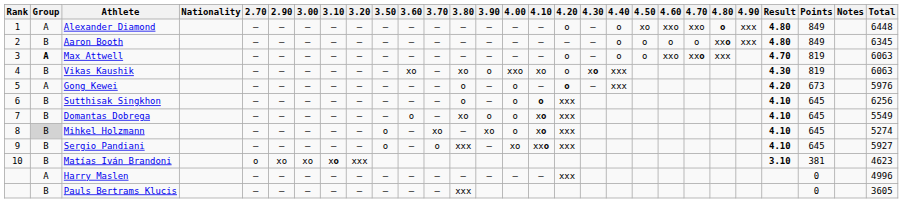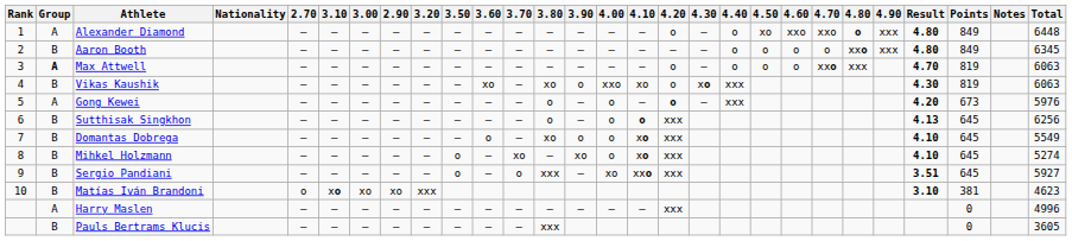 <table class="wikitable sortable" style="text-align:center; font-size:85%">
 <tr>
 <th>Rank</th>
 <th>Group</th>
 <th>Athlete</th>
 <th>Nationality</th>
 <th>2.70</th>
+<th>3.10</th>
+<th>3.00</th>
 <th>2.90</th>
-<th>3.00</th>
-<th>3.10</th>
 <th>3.20</th>
 <th>3.50</th>
 <th>3.60</th>
 <th>3.70</th>
 <th>3.80</th>
 <th>3.90</th>
 <th>4.00</th>
 <th>4.10</th>
 <th>4.20</th>
 <th>4.30</th>
 <th>4.40</th>
 <th>4.50</th>
 <th>4.60</th>
 <th>4.70</th>
 <th>4.80</th>
 <th>4.90</th>
 <th>Result</th>
 <th>Points</th>
 <th>Notes</th>
 <th>Total</th>
 </tr>
 <tr>
 <td>1</td>
 <td>A</td>
 <td align=left><a href='#'>Alexander Diamond</a></td>
 <td align=left></td>
 <td>–</td>
 <td>–</td>
 <td>–</td>
 <td>–</td>
 <td>–</td>
 <td>–</td>
 <td>–</td>
 <td>–</td>
 <td>–</td>
 <td>–</td>
 <td>–</td>
 <td>–</td>
 <td>o</td>
 <td>–</td>
 <td>o</td>
 <td>xo</td>
 <td>xxo</td>
 <td>xxo</td>
 <td><strong>o</strong></td>
 <td>xxx</td>
 <td><strong>4.80</strong></td>
 <td>849</td>
 <td></td>
 <td>6448</td>
 </tr>
 <tr>
 <td>2</td>
 <td>B</td>
 <td align=left><a href='#'>Aaron Booth</a></td>
 <td align=left></td>
 <td>–</td>
 <td>–</td>
 <td>–</td>
 <td>–</td>
 <td>–</td>
 <td>–</td>
 <td>–</td>
 <td>–</td>
 <td>–</td>
 <td>–</td>
 <td>–</td>
 <td>–</td>
 <td>–</td>
 <td>–</td>
 <td>o</td>
 <td>o</td>
 <td>o</td>
 <td>o</td>
 <td>xx<strong>o</strong></td>
 <td>xxx</td>
 <td><strong>4.80</strong></td>
 <td>849</td>
 <td></td>
 <td>6345</td>
 </tr>
 <tr>
 <td>3</td>
 <td><strong>A</strong></td>
 <td align=left><a href='#'>Max Attwell</a></td>
 <td align=left></td>
 <td>–</td>
 <td>–</td>
 <td>–</td>
 <td>–</td>
 <td>–</td>
 <td>–</td>
 <td>–</td>
 <td>–</td>
 <td>–</td>
 <td>–</td>
 <td>–</td>
 <td>–</td>
 <td>o</td>
 <td>–</td>
 <td>o</td>
 <td>o</td>
-<td>xxo</td>
+<td>o</td>
 <td>xx<strong>o</strong></td>
 <td>xxx</td>
 <td></td>
 <td><strong>4.70</strong></td>
 <td>819</td>
 <td></td>
 <td>6063</td>
 </tr>
 <tr>
 <td>4</td>
 <td>B</td>
 <td align=left><a href='#'>Vikas Kaushik</a></td>
 <td align=left></td>
 <td>–</td>
 <td>–</td>
 <td>–</td>
 <td>–</td>
 <td>–</td>
 <td>–</td>
 <td>xo</td>
 <td>–</td>
 <td>xo</td>
 <td>o</td>
 <td>xxo</td>
 <td>xo</td>
 <td>o</td>
 <td>x<strong>o</strong></td>
 <td>xxx</td>
 <td></td>
 <td></td>
 <td></td>
 <td></td>
 <td></td>
 <td><strong>4.30</strong></td>
 <td>819</td>
 <td></td>
 <td>6063</td>
 </tr>
 <tr>
 <td>5</td>
 <td>A</td>
 <td align=left><a href='#'>Gong Kewei</a></td>
 <td align=left></td>
 <td>–</td>
 <td>–</td>
 <td>–</td>
 <td>–</td>
 <td>–</td>
 <td>–</td>
 <td>–</td>
 <td>–</td>
 <td>o</td>
 <td>–</td>
 <td>o</td>
 <td>–</td>
 <td><strong>o</strong></td>
 <td>–</td>
 <td>xxx</td>
 <td></td>
 <td></td>
 <td></td>
 <td></td>
 <td></td>
 <td><strong>4.20</strong></td>
 <td>673</td>
 <td></td>
 <td>5976</td>
 </tr>
 <tr>
 <td>6</td>
 <td>B</td>
 <td align=left><a href='#'>Sutthisak Singkhon</a></td>
 <td align=left></td>
 <td>–</td>
 <td>–</td>
 <td>–</td>
 <td>–</td>
 <td>–</td>
 <td>–</td>
 <td>–</td>
 <td>–</td>
 <td>o</td>
 <td>–</td>
 <td>o</td>
 <td><strong>o</strong></td>
 <td>xxx</td>
 <td></td>
 <td></td>
 <td></td>
 <td></td>
 <td></td>
 <td></td>
 <td></td>
-<td><strong>4.10</strong></td>
+<td><strong>4.13</strong></td>
 <td>645</td>
 <td></td>
 <td>6256</td>
 </tr>
 <tr>
 <td>7</td>
 <td>B</td>
 <td align=left><a href='#'>Domantas Dobrega</a></td>
 <td align=left></td>
 <td>–</td>
 <td>–</td>
 <td>–</td>
 <td>–</td>
 <td>–</td>
 <td>–</td>
 <td>o</td>
 <td>–</td>
 <td>xo</td>
 <td>o</td>
 <td>o</td>
 <td>x<strong>o</strong></td>
 <td>xxx</td>
 <td></td>
 <td></td>
 <td></td>
 <td></td>
 <td></td>
 <td></td>
 <td></td>
 <td><strong>4.10</strong></td>
 <td>645</td>
 <td></td>
 <td>5549</td>
 </tr>
 <tr>
 <td>8</td>
-<td style="background: lightgrey;">B</td>
+<td>B</td>
 <td align=left><a href='#'>Mihkel Holzmann</a></td>
 <td align=left></td>
 <td>–</td>
 <td>–</td>
 <td>–</td>
 <td>–</td>
 <td>–</td>
 <td>o</td>
 <td>–</td>
 <td>xo</td>
 <td>–</td>
 <td>xo</td>
 <td>o</td>
 <td>x<strong>o</strong></td>
 <td>xxx</td>
 <td></td>
 <td></td>
 <td></td>
 <td></td>
 <td></td>
 <td></td>
 <td></td>
 <td><strong>4.10</strong></td>
 <td>645</td>
 <td></td>
 <td>5274</td>
 </tr>
 <tr>
 <td>9</td>
 <td>B</td>
 <td align=left><a href='#'>Sergio Pandiani</a></td>
 <td align=left></td>
 <td>–</td>
 <td>–</td>
 <td>–</td>
 <td>–</td>
 <td>–</td>
 <td>o</td>
 <td>–</td>
 <td>o</td>
 <td>xxx</td>
 <td>–</td>
 <td>xo</td>
 <td>xx<strong>o</strong></td>
 <td>xxx</td>
 <td></td>
 <td></td>
 <td></td>
 <td></td>
 <td></td>
 <td></td>
 <td></td>
-<td><strong>4.10</strong></td>
+<td><strong>3.51</strong></td>
 <td>645</td>
 <td></td>
 <td>5927</td>
 </tr>
 <tr>
 <td>10</td>
 <td>B</td>
 <td align=left><a href='#'>Matías Iván Brandoni</a></td>
 <td align=left></td>
 <td>o</td>
+<td>x<strong>o</strong></td>
 <td>xo</td>
 <td>xo</td>
-<td>x<strong>o</strong></td>
 <td>xxx</td>
 <td></td>
 <td></td>
 <td></td>
 <td></td>
 <td></td>
 <td></td>
 <td></td>
 <td></td>
 <td></td>
 <td></td>
 <td></td>
 <td></td>
 <td></td>
 <td></td>
 <td></td>
 <td><strong>3.10</strong></td>
 <td>381</td>
 <td></td>
 <td>4623</td>
 </tr>
 <tr>
 <td></td>
 <td>A</td>
 <td align=left><a href='#'>Harry Maslen</a></td>
 <td align=left></td>
 <td>–</td>
 <td>–</td>
 <td>–</td>
 <td>–</td>
 <td>–</td>
 <td>–</td>
 <td>–</td>
 <td>–</td>
 <td>–</td>
 <td>–</td>
 <td>–</td>
 <td>–</td>
 <td>xxx</td>
 <td></td>
 <td></td>
 <td></td>
 <td></td>
 <td></td>
 <td></td>
 <td></td>
 <td><strong></strong></td>
 <td>0</td>
 <td></td>
 <td>4996</td>
 </tr>
 <tr>
 <td></td>
 <td>B</td>
 <td align=left><a href='#'>Pauls Bertrams Klucis</a></td>
 <td align=left></td>
 <td>–</td>
 <td>–</td>
 <td>–</td>
 <td>–</td>
 <td>–</td>
 <td>–</td>
 <td>–</td>
 <td>–</td>
 <td>xxx</td>
 <td></td>
 <td></td>
 <td></td>
 <td></td>
 <td></td>
 <td></td>
 <td></td>
 <td></td>
 <td></td>
 <td></td>
 <td></td>
 <td><strong></strong></td>
 <td>0</td>
 <td></td>
 <td>3605</td>
 </tr>
 </table>
